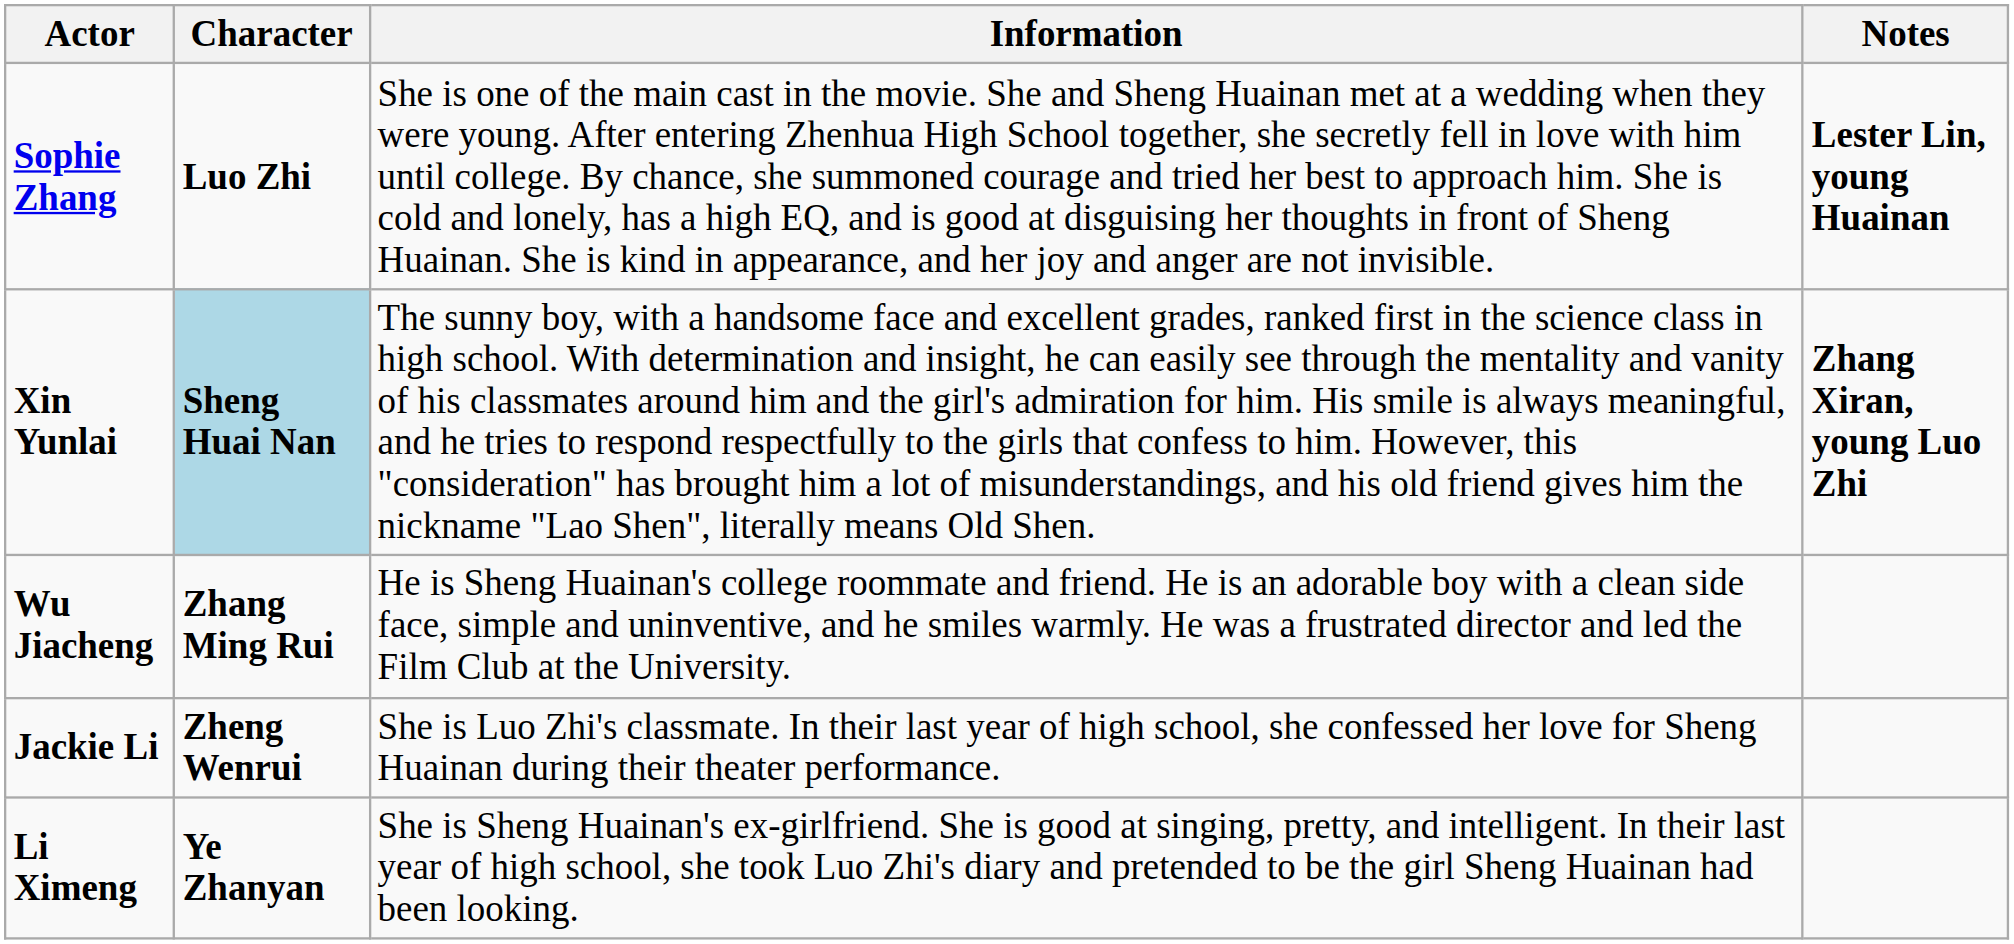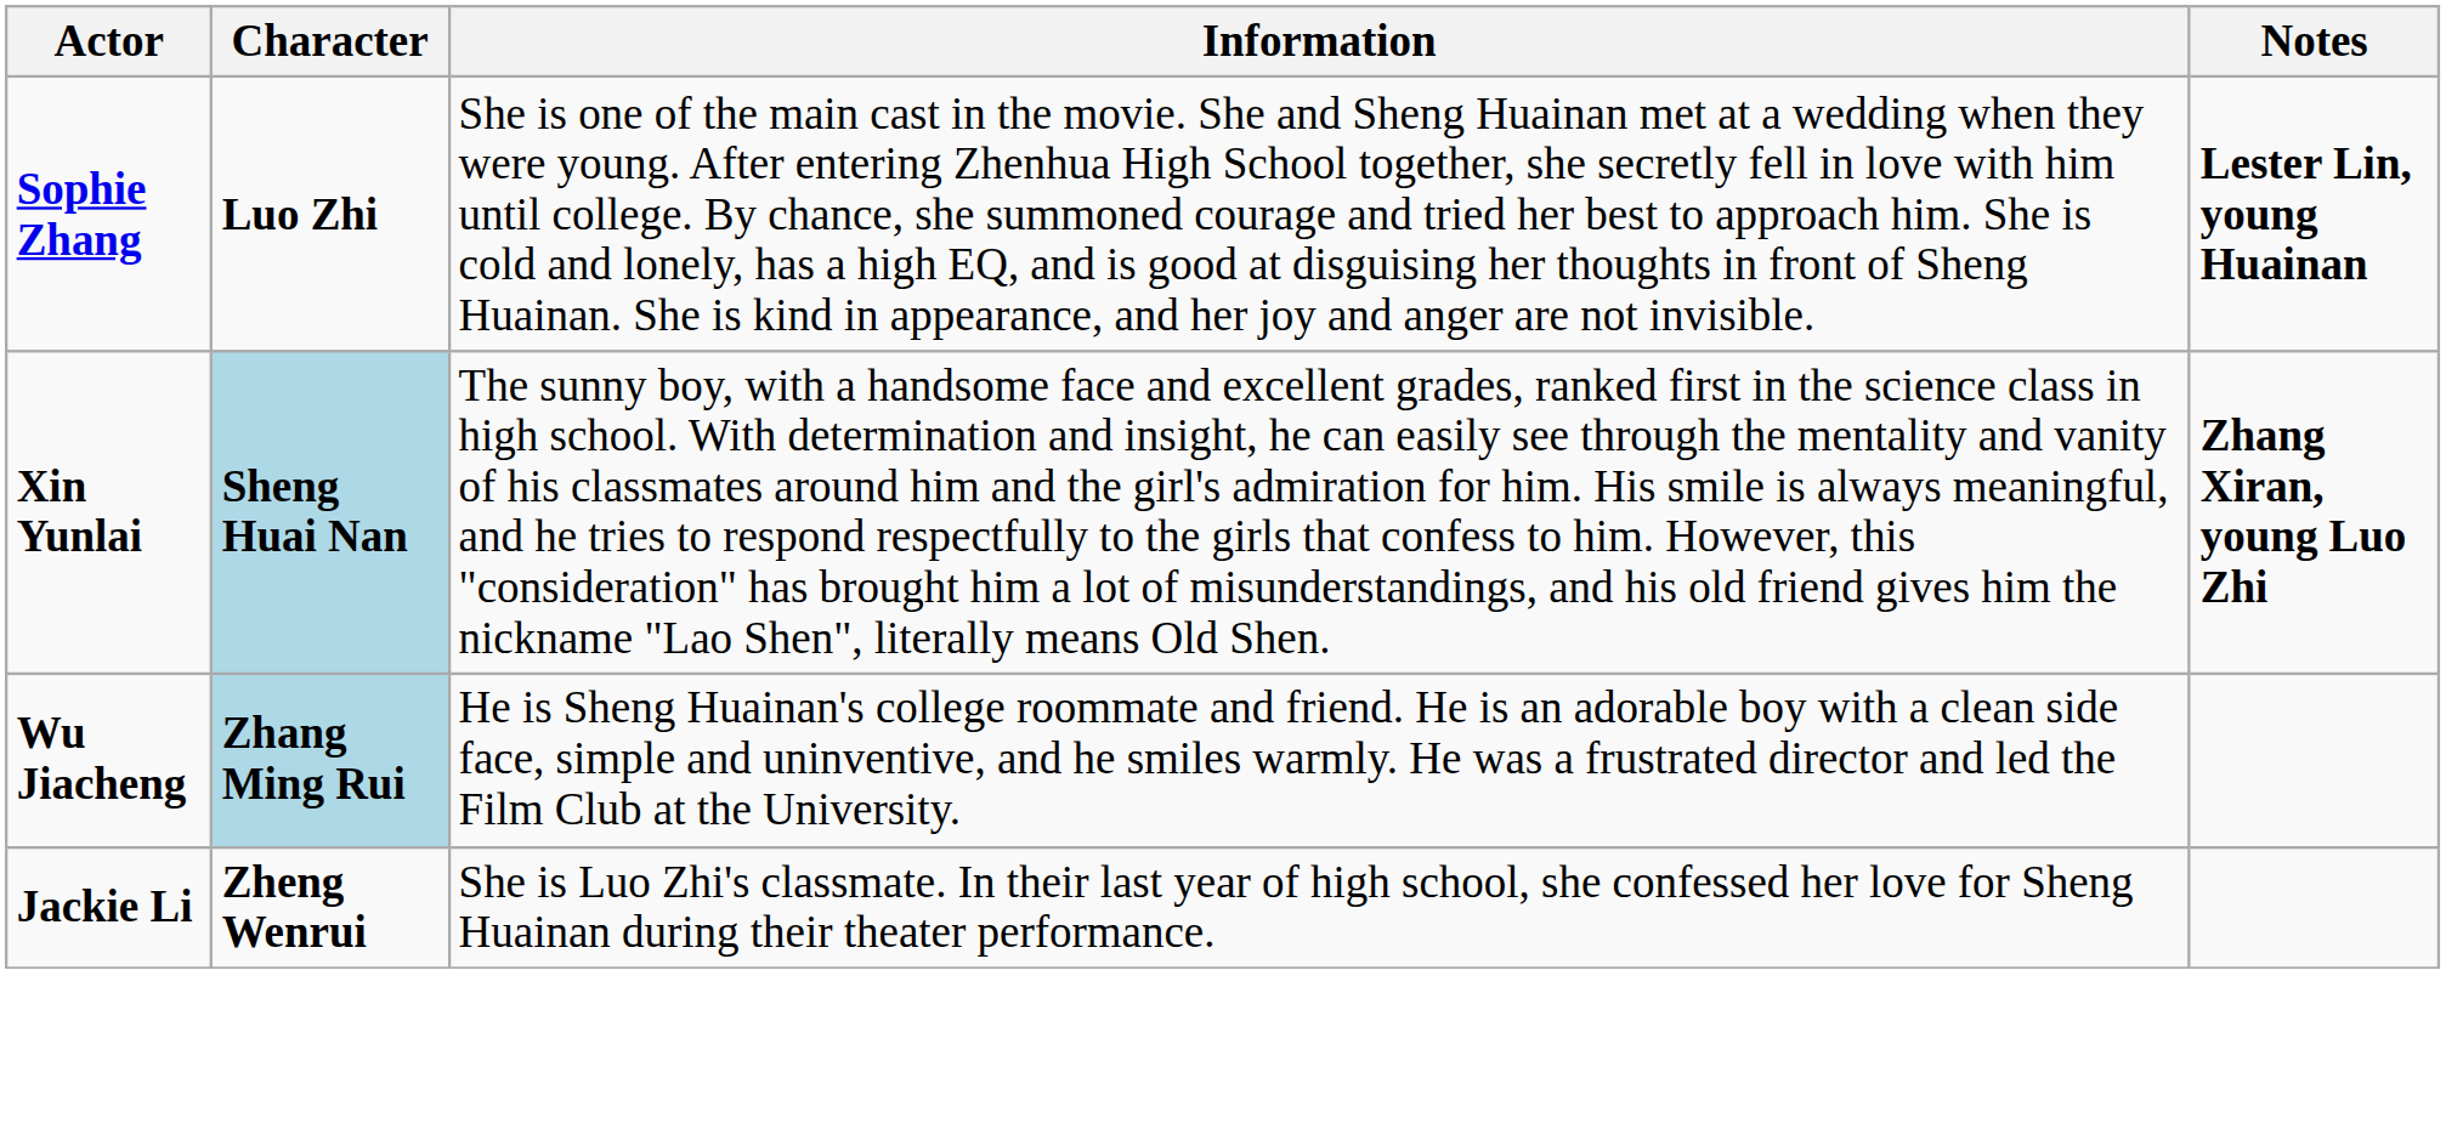 <table class="wikitable">
 <tr>
 <th>Actor</th>
 <th>Character</th>
 <th>Information</th>
 <th>Notes</th>
 </tr>
 <tr>
 <td><strong><a href='#'>Sophie Zhang</a></strong></td>
 <td><strong>Luo Zhi</strong></td>
 <td>She is one of the main cast in the movie. She and Sheng Huainan met at a wedding when they were young. After entering Zhenhua High School together, she secretly fell in love with him until college. By chance, she summoned courage and tried her best to approach him. She is cold and lonely, has a high EQ, and is good at disguising her thoughts in front of Sheng Huainan. She is kind in appearance, and her joy and anger are not invisible.</td>
 <td><strong>Lester Lin, young Huainan</strong></td>
 </tr>
 <tr>
 <td><strong>Xin Yunlai</strong></td>
 <td style="background: lightblue;"><strong>Sheng Huai Nan</strong></td>
 <td>The sunny boy, with a handsome face and excellent grades, ranked first in the science class in high school. With determination and insight, he can easily see through the mentality and vanity of his classmates around him and the girl's admiration for him. His smile is always meaningful, and he tries to respond respectfully to the girls that confess to him. However, this "consideration" has brought him a lot of misunderstandings, and his old friend gives him the nickname "Lao Shen", literally means Old Shen.</td>
 <td><strong>Zhang Xiran, young Luo Zhi</strong></td>
 </tr>
 <tr>
 <td><strong>Wu Jiacheng</strong></td>
-<td><strong>Zhang Ming Rui</strong></td>
+<td style="background: lightblue;"><strong>Zhang Ming Rui</strong></td>
 <td>He is Sheng Huainan's college roommate and friend. He is an adorable boy with a clean side face, simple and uninventive, and he smiles warmly. He was a frustrated director and led the Film Club at the University.</td>
 <td></td>
 </tr>
 <tr>
 <td><strong>Jackie Li</strong></td>
 <td><strong>Zheng Wenrui</strong></td>
 <td>She is Luo Zhi's classmate. In their last year of high school, she confessed her love for Sheng Huainan during their theater performance.</td>
 <td></td>
 </tr>
-<tr>
-<td><strong>Li Ximeng</strong></td>
-<td><strong>Ye Zhanyan</strong></td>
-<td>She is Sheng Huainan's ex-girlfriend. She is good at singing, pretty, and intelligent. In their last year of high school, she took Luo Zhi's diary and pretended to be the girl Sheng Huainan had been looking.</td>
-<td></td>
-</tr>
 </table>
